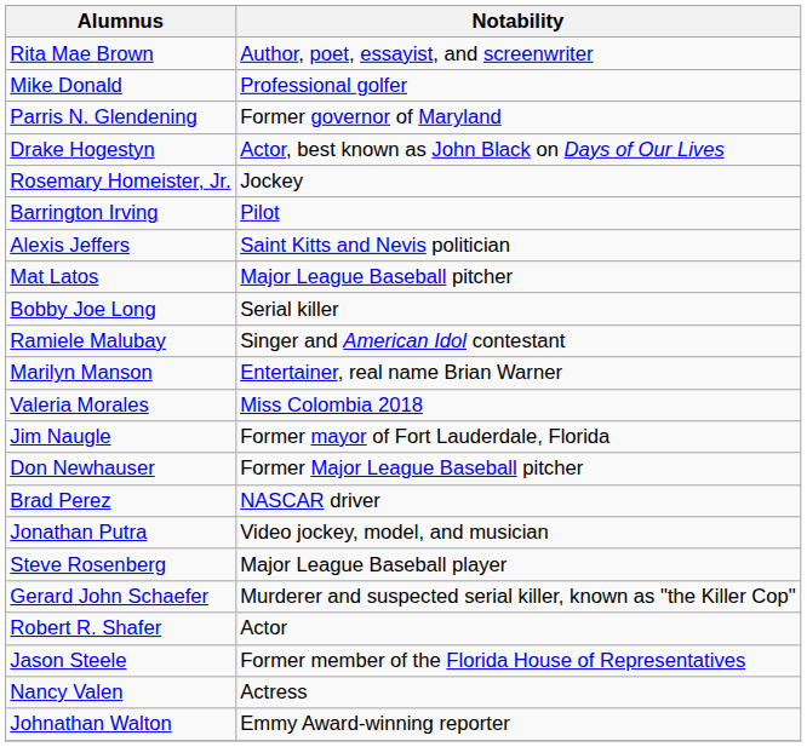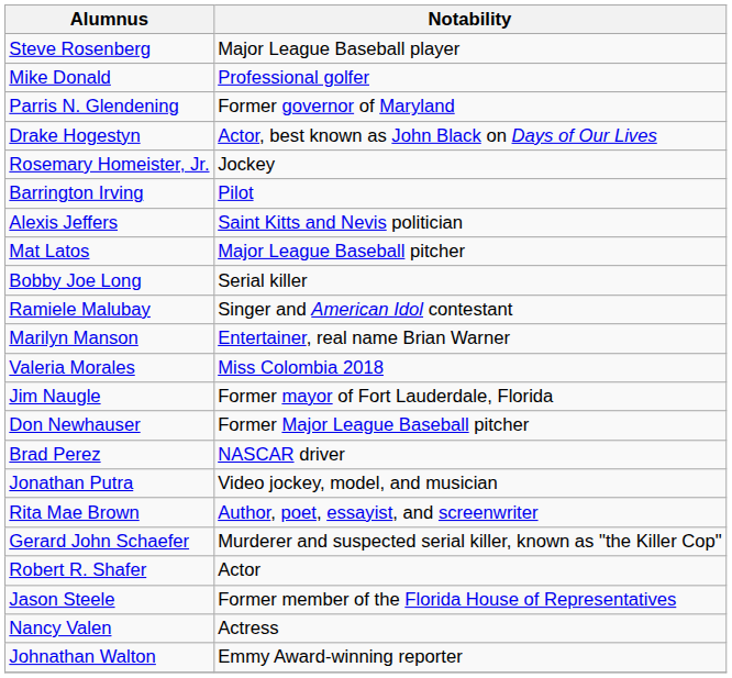 <table class="wikitable">
 <tr>
 <th>Alumnus</th>
 <th>Notability</th>
 </tr>
 <tr>
-<td><a href='#'>Rita Mae Brown</a></td>
-<td><a href='#'>Author</a>, <a href='#'>poet</a>, <a href='#'>essayist</a>, and <a href='#'>screenwriter</a></td>
+<td><a href='#'>Steve Rosenberg</a></td>
+<td>Major League Baseball player</td>
 </tr>
 <tr>
 <td><a href='#'>Mike Donald</a></td>
 <td><a href='#'>Professional golfer</a></td>
 </tr>
 <tr>
 <td><a href='#'>Parris N. Glendening</a></td>
 <td>Former <a href='#'>governor</a> of <a href='#'>Maryland</a></td>
 </tr>
 <tr>
 <td><a href='#'>Drake Hogestyn</a></td>
 <td><a href='#'>Actor</a>, best known as <a href='#'>John Black</a> on <em><a href='#'>Days of Our Lives</a></em></td>
 </tr>
 <tr>
 <td><a href='#'>Rosemary Homeister, Jr.</a></td>
 <td>Jockey</td>
 </tr>
 <tr>
 <td><a href='#'>Barrington Irving</a></td>
 <td><a href='#'>Pilot</a></td>
 </tr>
 <tr>
 <td><a href='#'>Alexis Jeffers</a></td>
 <td><a href='#'>Saint Kitts and Nevis</a> politician</td>
 </tr>
 <tr>
 <td><a href='#'>Mat Latos</a></td>
 <td><a href='#'>Major League Baseball</a> pitcher</td>
 </tr>
 <tr>
 <td><a href='#'>Bobby Joe Long</a></td>
 <td>Serial killer</td>
 </tr>
 <tr>
 <td><a href='#'>Ramiele Malubay</a></td>
 <td>Singer and <em><a href='#'>American Idol</a></em> contestant</td>
 </tr>
 <tr>
 <td><a href='#'>Marilyn Manson</a></td>
 <td><a href='#'>Entertainer</a>, real name Brian Warner</td>
 </tr>
 <tr>
 <td><a href='#'>Valeria Morales</a></td>
 <td><a href='#'>Miss Colombia 2018</a></td>
 </tr>
 <tr>
 <td><a href='#'>Jim Naugle</a></td>
 <td>Former <a href='#'>mayor</a> of Fort Lauderdale, Florida</td>
 </tr>
 <tr>
 <td><a href='#'>Don Newhauser</a></td>
 <td>Former <a href='#'>Major League Baseball</a> pitcher</td>
 </tr>
 <tr>
 <td><a href='#'>Brad Perez</a></td>
 <td><a href='#'>NASCAR</a> driver</td>
 </tr>
 <tr>
 <td><a href='#'>Jonathan Putra</a></td>
 <td>Video jockey, model, and musician</td>
 </tr>
 <tr>
-<td><a href='#'>Steve Rosenberg</a></td>
-<td>Major League Baseball player</td>
+<td><a href='#'>Rita Mae Brown</a></td>
+<td><a href='#'>Author</a>, <a href='#'>poet</a>, <a href='#'>essayist</a>, and <a href='#'>screenwriter</a></td>
 </tr>
 <tr>
 <td><a href='#'>Gerard John Schaefer</a></td>
 <td>Murderer and suspected serial killer, known as "the Killer Cop"</td>
 </tr>
 <tr>
 <td><a href='#'>Robert R. Shafer</a></td>
 <td>Actor</td>
 </tr>
 <tr>
 <td><a href='#'>Jason Steele</a></td>
 <td>Former member of the <a href='#'>Florida House of Representatives</a></td>
 </tr>
 <tr>
 <td><a href='#'>Nancy Valen</a></td>
 <td>Actress</td>
 </tr>
 <tr>
 <td><a href='#'>Johnathan Walton</a></td>
 <td>Emmy Award-winning reporter</td>
 </tr>
 <tr>
 </tr>
 </table>
